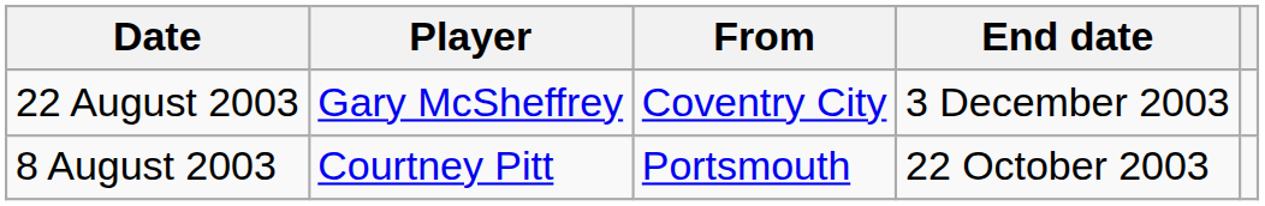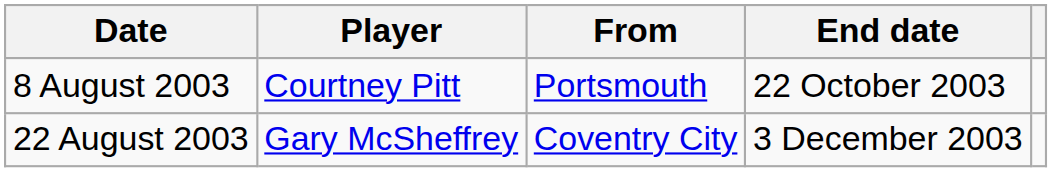 <table class="wikitable">
 <tr>
 <th>Date</th>
 <th>Player</th>
 <th>From</th>
 <th>End date</th>
 <th></th>
 </tr>
 <tr>
+<td>8 August 2003</td>
+<td> <a href='#'>Courtney Pitt</a></td>
+<td><a href='#'>Portsmouth</a></td>
+<td>22 October 2003</td>
+<td align="center"></td>
+</tr>
+<tr>
 <td>22 August 2003</td>
 <td> <a href='#'>Gary McSheffrey</a></td>
 <td><a href='#'>Coventry City</a></td>
 <td>3 December 2003</td>
 <td align="center"></td>
 </tr>
-<tr>
-<td>8 August 2003</td>
-<td> <a href='#'>Courtney Pitt</a></td>
-<td><a href='#'>Portsmouth</a></td>
-<td>22 October 2003</td>
-<td align="center"></td>
-</tr>
 </table>
